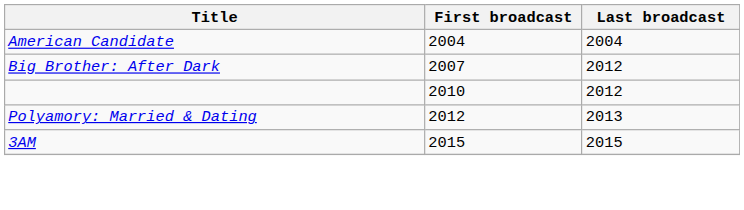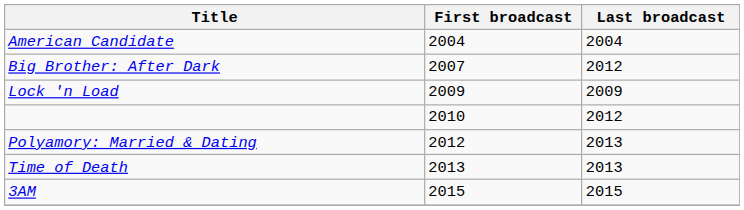 <table class="wikitable sortable" style="width:100%;">
 <tr>
 <th style="width:40%;">Title</th>
 <th style="width:15%;">First broadcast</th>
 <th style="width:15%;">Last broadcast</th>
 </tr>
 <tr>
 <td><em><a href='#'>American Candidate</a></em></td>
 <td>2004</td>
 <td>2004</td>
 </tr>
 <tr>
 <td><em><a href='#'>Big Brother: After Dark</a></em></td>
 <td>2007</td>
 <td>2012</td>
 </tr>
 <tr>
+<td><em><a href='#'>Lock 'n Load</a></em></td>
+<td>2009</td>
+<td>2009</td>
+</tr>
+<tr>
 <td></td>
 <td>2010</td>
 <td>2012</td>
 </tr>
 <tr>
 <td><em><a href='#'>Polyamory: Married & Dating</a></em></td>
 <td>2012</td>
 <td>2013</td>
 </tr>
 <tr>
+<td><em><a href='#'>Time of Death</a></em></td>
+<td>2013</td>
+<td>2013</td>
+</tr>
+<tr>
 <td><em><a href='#'>3AM</a></em></td>
 <td>2015</td>
 <td>2015</td>
 </tr>
 <tr>
 </tr>
 </table>
